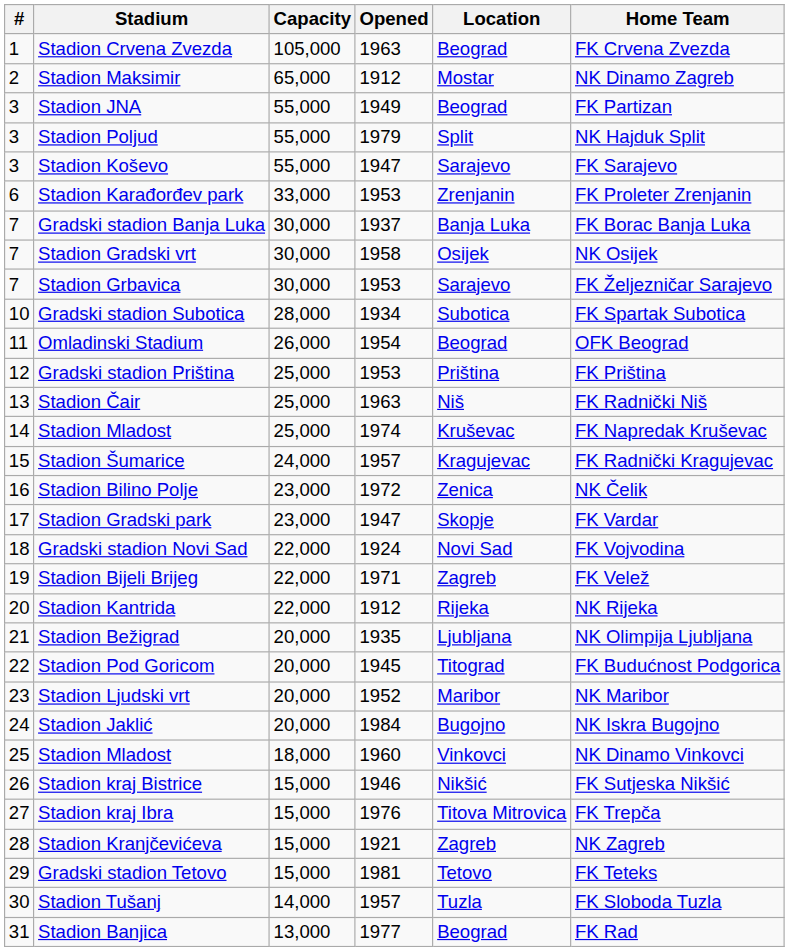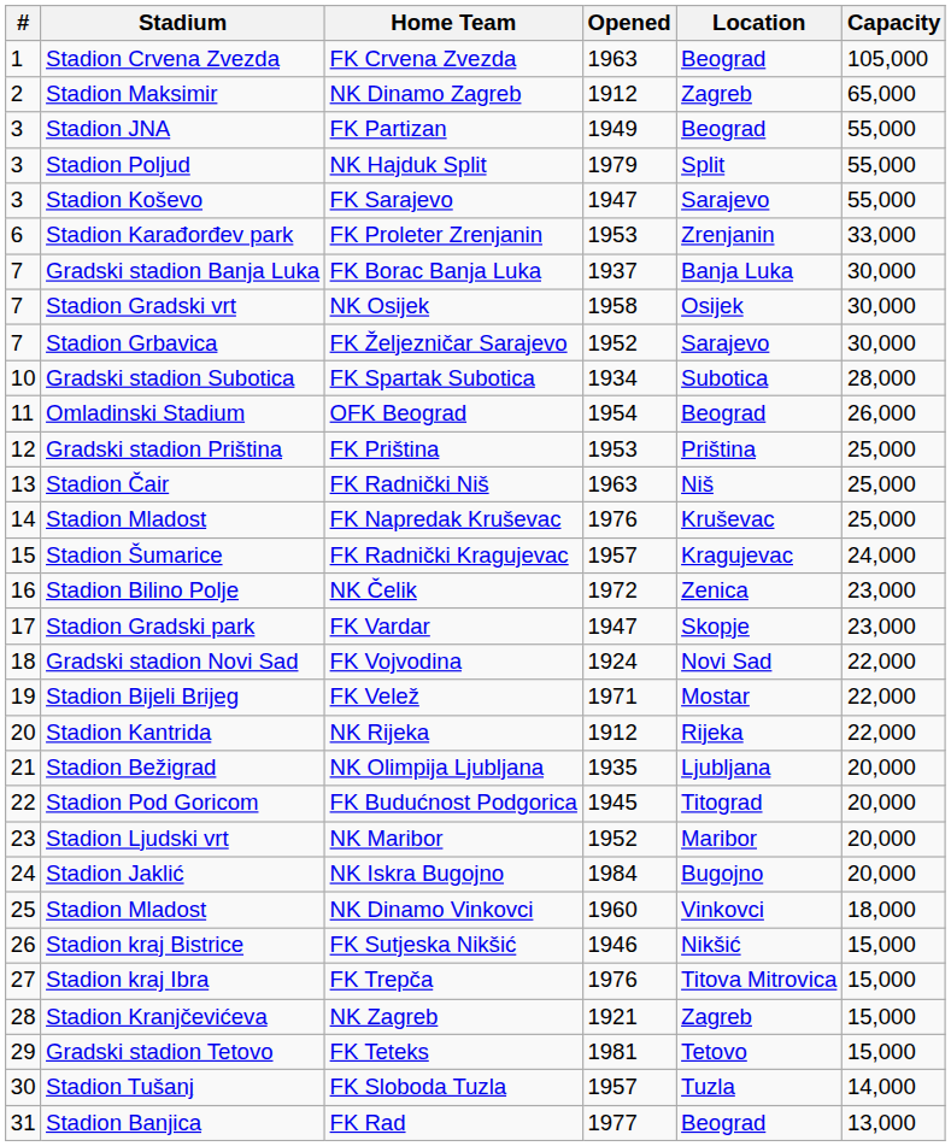 <table class="wikitable sortable">
 <tr>
 <th>#</th>
 <th>Stadium</th>
-<th>Capacity</th>
+<th>Home Team</th>
 <th>Opened</th>
 <th>Location</th>
-<th>Home Team</th>
+<th>Capacity</th>
 </tr>
 <tr>
 <td>1</td>
 <td><a href='#'>Stadion Crvena Zvezda</a></td>
-<td>105,000</td>
+<td><a href='#'>FK Crvena Zvezda</a></td>
 <td>1963</td>
 <td><a href='#'>Beograd</a></td>
-<td><a href='#'>FK Crvena Zvezda</a></td>
+<td>105,000</td>
 </tr>
 <tr>
 <td>2</td>
 <td><a href='#'>Stadion Maksimir</a></td>
+<td><a href='#'>NK Dinamo Zagreb</a></td>
+<td>1912</td>
+<td><a href='#'>Zagreb</a></td>
 <td>65,000</td>
-<td>1912</td>
-<td><a href='#'>Mostar</a></td>
-<td><a href='#'>NK Dinamo Zagreb</a></td>
 </tr>
 <tr>
 <td>3</td>
 <td><a href='#'>Stadion JNA</a></td>
-<td>55,000</td>
+<td><a href='#'>FK Partizan</a></td>
 <td>1949</td>
 <td><a href='#'>Beograd</a></td>
-<td><a href='#'>FK Partizan</a></td>
+<td>55,000</td>
 </tr>
 <tr>
 <td>3</td>
 <td><a href='#'>Stadion Poljud</a></td>
-<td>55,000</td>
+<td><a href='#'>NK Hajduk Split</a></td>
 <td>1979</td>
 <td><a href='#'>Split</a></td>
-<td><a href='#'>NK Hajduk Split</a></td>
+<td>55,000</td>
 </tr>
 <tr>
 <td>3</td>
 <td><a href='#'>Stadion Koševo</a></td>
-<td>55,000</td>
+<td><a href='#'>FK Sarajevo</a></td>
 <td>1947</td>
 <td><a href='#'>Sarajevo</a></td>
-<td><a href='#'>FK Sarajevo</a></td>
+<td>55,000</td>
 </tr>
 <tr>
 <td>6</td>
 <td><a href='#'>Stadion Karađorđev park</a></td>
-<td>33,000</td>
+<td><a href='#'>FK Proleter Zrenjanin</a></td>
 <td>1953</td>
 <td><a href='#'>Zrenjanin</a></td>
-<td><a href='#'>FK Proleter Zrenjanin</a></td>
+<td>33,000</td>
 </tr>
 <tr>
 <td>7</td>
 <td><a href='#'>Gradski stadion Banja Luka</a></td>
-<td>30,000</td>
+<td><a href='#'>FK Borac Banja Luka</a></td>
 <td>1937</td>
 <td><a href='#'>Banja Luka</a></td>
-<td><a href='#'>FK Borac Banja Luka</a></td>
+<td>30,000</td>
 </tr>
 <tr>
 <td>7</td>
 <td><a href='#'>Stadion Gradski vrt</a></td>
-<td>30,000</td>
+<td><a href='#'>NK Osijek</a></td>
 <td>1958</td>
 <td><a href='#'>Osijek</a></td>
-<td><a href='#'>NK Osijek</a></td>
+<td>30,000</td>
 </tr>
 <tr>
 <td>7</td>
 <td><a href='#'>Stadion Grbavica</a></td>
+<td><a href='#'>FK Željezničar Sarajevo</a></td>
+<td>1952</td>
+<td><a href='#'>Sarajevo</a></td>
 <td>30,000</td>
-<td>1953</td>
-<td><a href='#'>Sarajevo</a></td>
-<td><a href='#'>FK Željezničar Sarajevo</a></td>
 </tr>
 <tr>
 <td>10</td>
 <td><a href='#'>Gradski stadion Subotica</a></td>
-<td>28,000</td>
+<td><a href='#'>FK Spartak Subotica</a></td>
 <td>1934</td>
 <td><a href='#'>Subotica</a></td>
-<td><a href='#'>FK Spartak Subotica</a></td>
+<td>28,000</td>
 </tr>
 <tr>
 <td>11</td>
 <td><a href='#'>Omladinski Stadium</a></td>
-<td>26,000</td>
+<td><a href='#'>OFK Beograd</a></td>
 <td>1954</td>
 <td><a href='#'>Beograd</a></td>
-<td><a href='#'>OFK Beograd</a></td>
+<td>26,000</td>
 </tr>
 <tr>
 <td>12</td>
 <td><a href='#'>Gradski stadion Priština</a></td>
-<td>25,000</td>
+<td><a href='#'>FK Priština</a></td>
 <td>1953</td>
 <td><a href='#'>Priština</a></td>
-<td><a href='#'>FK Priština</a></td>
+<td>25,000</td>
 </tr>
 <tr>
 <td>13</td>
 <td><a href='#'>Stadion Čair</a></td>
-<td>25,000</td>
+<td><a href='#'>FK Radnički Niš</a></td>
 <td>1963</td>
 <td><a href='#'>Niš</a></td>
-<td><a href='#'>FK Radnički Niš</a></td>
+<td>25,000</td>
 </tr>
 <tr>
 <td>14</td>
 <td><a href='#'>Stadion Mladost</a></td>
+<td><a href='#'>FK Napredak Kruševac</a></td>
+<td>1976</td>
+<td><a href='#'>Kruševac</a></td>
 <td>25,000</td>
-<td>1974</td>
-<td><a href='#'>Kruševac</a></td>
-<td><a href='#'>FK Napredak Kruševac</a></td>
 </tr>
 <tr>
 <td>15</td>
 <td><a href='#'>Stadion Šumarice</a></td>
-<td>24,000</td>
+<td><a href='#'>FK Radnički Kragujevac</a></td>
 <td>1957</td>
 <td><a href='#'>Kragujevac</a></td>
-<td><a href='#'>FK Radnički Kragujevac</a></td>
+<td>24,000</td>
 </tr>
 <tr>
 <td>16</td>
 <td><a href='#'>Stadion Bilino Polje</a></td>
-<td>23,000</td>
+<td><a href='#'>NK Čelik</a></td>
 <td>1972</td>
 <td><a href='#'>Zenica</a></td>
-<td><a href='#'>NK Čelik</a></td>
+<td>23,000</td>
 </tr>
 <tr>
 <td>17</td>
 <td><a href='#'>Stadion Gradski park</a></td>
-<td>23,000</td>
+<td><a href='#'>FK Vardar</a></td>
 <td>1947</td>
 <td><a href='#'>Skopje</a></td>
-<td><a href='#'>FK Vardar</a></td>
+<td>23,000</td>
 </tr>
 <tr>
 <td>18</td>
 <td><a href='#'>Gradski stadion Novi Sad</a></td>
-<td>22,000</td>
+<td><a href='#'>FK Vojvodina</a></td>
 <td>1924</td>
 <td><a href='#'>Novi Sad</a></td>
-<td><a href='#'>FK Vojvodina</a></td>
+<td>22,000</td>
 </tr>
 <tr>
 <td>19</td>
 <td><a href='#'>Stadion Bijeli Brijeg</a></td>
+<td><a href='#'>FK Velež</a></td>
+<td>1971</td>
+<td><a href='#'>Mostar</a></td>
 <td>22,000</td>
-<td>1971</td>
-<td><a href='#'>Zagreb</a></td>
-<td><a href='#'>FK Velež</a></td>
 </tr>
 <tr>
 <td>20</td>
 <td><a href='#'>Stadion Kantrida</a></td>
-<td>22,000</td>
+<td><a href='#'>NK Rijeka</a></td>
 <td>1912</td>
 <td><a href='#'>Rijeka</a></td>
-<td><a href='#'>NK Rijeka</a></td>
+<td>22,000</td>
 </tr>
 <tr>
 <td>21</td>
 <td><a href='#'>Stadion Bežigrad</a></td>
-<td>20,000</td>
+<td><a href='#'>NK Olimpija Ljubljana</a></td>
 <td>1935</td>
 <td><a href='#'>Ljubljana</a></td>
-<td><a href='#'>NK Olimpija Ljubljana</a></td>
+<td>20,000</td>
 </tr>
 <tr>
 <td>22</td>
 <td><a href='#'>Stadion Pod Goricom</a></td>
-<td>20,000</td>
+<td><a href='#'>FK Budućnost Podgorica</a></td>
 <td>1945</td>
 <td><a href='#'>Titograd</a></td>
-<td><a href='#'>FK Budućnost Podgorica</a></td>
+<td>20,000</td>
 </tr>
 <tr>
 <td>23</td>
 <td><a href='#'>Stadion Ljudski vrt</a></td>
-<td>20,000</td>
+<td><a href='#'>NK Maribor</a></td>
 <td>1952</td>
 <td><a href='#'>Maribor</a></td>
-<td><a href='#'>NK Maribor</a></td>
+<td>20,000</td>
 </tr>
 <tr>
 <td>24</td>
 <td><a href='#'>Stadion Jaklić</a></td>
-<td>20,000</td>
+<td><a href='#'>NK Iskra Bugojno</a></td>
 <td>1984</td>
 <td><a href='#'>Bugojno</a></td>
-<td><a href='#'>NK Iskra Bugojno</a></td>
+<td>20,000</td>
 </tr>
 <tr>
 <td>25</td>
 <td><a href='#'>Stadion Mladost</a></td>
-<td>18,000</td>
+<td><a href='#'>NK Dinamo Vinkovci</a></td>
 <td>1960</td>
 <td><a href='#'>Vinkovci</a></td>
-<td><a href='#'>NK Dinamo Vinkovci</a></td>
+<td>18,000</td>
 </tr>
 <tr>
 <td>26</td>
 <td><a href='#'>Stadion kraj Bistrice</a></td>
-<td>15,000</td>
+<td><a href='#'>FK Sutjeska Nikšić</a></td>
 <td>1946</td>
 <td><a href='#'>Nikšić</a></td>
-<td><a href='#'>FK Sutjeska Nikšić</a></td>
+<td>15,000</td>
 </tr>
 <tr>
 <td>27</td>
 <td><a href='#'>Stadion kraj Ibra</a></td>
-<td>15,000</td>
+<td><a href='#'>FK Trepča</a></td>
 <td>1976</td>
 <td><a href='#'>Titova Mitrovica</a></td>
-<td><a href='#'>FK Trepča</a></td>
+<td>15,000</td>
 </tr>
 <tr>
 <td>28</td>
 <td><a href='#'>Stadion Kranjčevićeva</a></td>
-<td>15,000</td>
+<td><a href='#'>NK Zagreb</a></td>
 <td>1921</td>
 <td><a href='#'>Zagreb</a></td>
-<td><a href='#'>NK Zagreb</a></td>
+<td>15,000</td>
 </tr>
 <tr>
 <td>29</td>
 <td><a href='#'>Gradski stadion Tetovo</a></td>
-<td>15,000</td>
+<td><a href='#'>FK Teteks</a></td>
 <td>1981</td>
 <td><a href='#'>Tetovo</a></td>
-<td><a href='#'>FK Teteks</a></td>
+<td>15,000</td>
 </tr>
 <tr>
 <td>30</td>
 <td><a href='#'>Stadion Tušanj</a></td>
-<td>14,000</td>
+<td><a href='#'>FK Sloboda Tuzla</a></td>
 <td>1957</td>
 <td><a href='#'>Tuzla</a></td>
-<td><a href='#'>FK Sloboda Tuzla</a></td>
+<td>14,000</td>
 </tr>
 <tr>
 <td>31</td>
 <td><a href='#'>Stadion Banjica</a></td>
-<td>13,000</td>
+<td><a href='#'>FK Rad</a></td>
 <td>1977</td>
 <td><a href='#'>Beograd</a></td>
-<td><a href='#'>FK Rad</a></td>
+<td>13,000</td>
 </tr>
 </table>
